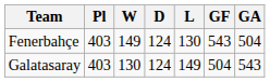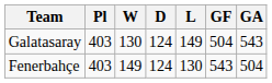 <table class="wikitable sortable">
 <tr>
 <th>Team </th>
 <th>Pl</th>
 <th>W</th>
 <th>D</th>
 <th>L</th>
 <th>GF</th>
 <th>GA</th>
 </tr>
 <tr>
+<td>Galatasaray</td>
+<td>403</td>
+<td>130</td>
+<td>124</td>
+<td>149</td>
+<td>504</td>
+<td>543</td>
+</tr>
+<tr>
 <td>Fenerbahçe</td>
 <td>403</td>
 <td>149</td>
 <td>124</td>
 <td>130</td>
 <td>543</td>
 <td>504</td>
 </tr>
-<tr>
-<td>Galatasaray</td>
-<td>403</td>
-<td>130</td>
-<td>124</td>
-<td>149</td>
-<td>504</td>
-<td>543</td>
-</tr>
 </table>
